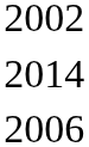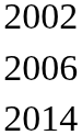 <table>
 <tr>
 <td>2002</td>
+<td></td>
+<td></td>
+<td></td>
+</tr>
+<tr>
+<td>2006</td>
 <td></td>
 <td></td>
 <td></td>
 </tr>
 <tr>
 <td>2014<br></td>
 <td></td>
 <td></td>
 <td></td>
 </tr>
-<tr>
-<td>2006</td>
-<td></td>
-<td></td>
-<td></td>
-</tr>
 </table>
